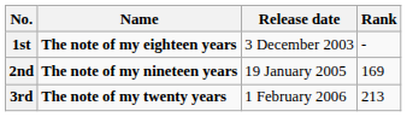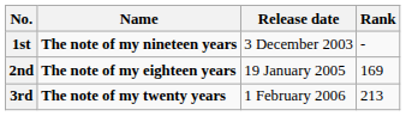 <table class=wikitable style="font-size:small">
 <tr>
 <th>No.</th>
 <th>Name</th>
 <th>Release date</th>
 <th>Rank</th>
 </tr>
 <tr>
 <th>1st</th>
-<td><strong>The note of my eighteen years</strong></td>
+<td><strong>The note of my nineteen years</strong></td>
 <td>3 December 2003</td>
 <td>-</td>
 </tr>
 <tr>
 <th>2nd</th>
-<td><strong>The note of my nineteen years</strong></td>
+<td><strong>The note of my eighteen years</strong></td>
 <td>19 January 2005</td>
 <td>169</td>
 </tr>
 <tr>
 <th>3rd</th>
 <td><strong>The note of my twenty years</strong></td>
 <td>1 February 2006</td>
 <td>213</td>
 </tr>
 </table>
